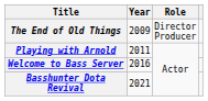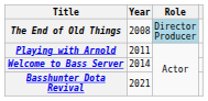 <table class="wikitable plainrowheaders" style="text-align:center;">
 <tr>
 <th scope="col" width="176">Title</th>
 <th scope="col">Year</th>
 <th scope="col" width="60">Role</th>
 <th scope="col"></th>
 </tr>
 <tr>
 <th scope="row"><em>The End of Old Things</em></th>
-<td>2009</td>
-<td>Director<br>Producer</td>
+<td>2008</td>
+<td style="background: lightblue;">Director<br>Producer</td>
 <td></td>
 </tr>
 <tr>
 <th scope="row"><em><a href='#'>Playing with Arnold</a></em></th>
 <td>2011</td>
 <td rowspan="3">Actor</td>
 <td></td>
 </tr>
 <tr>
 <th scope="row"><em><a href='#'>Welcome to Bass Server</a></em></th>
-<td>2016</td>
+<td>2014</td>
 <td></td>
 </tr>
 <tr>
 <th scope="row"><em><a href='#'>Basshunter Dota Revival</a></em></th>
 <td>2021</td>
 <td></td>
 </tr>
 </table>
